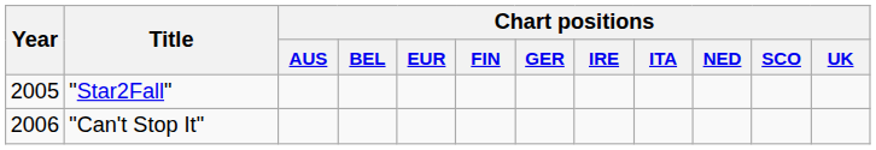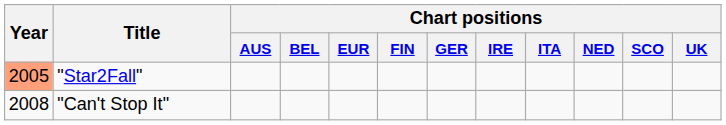 <table class="wikitable">
 <tr>
 <th width="3" rowspan="2"><strong>Year</strong></th>
 <th width="150" rowspan="2"><strong>Title</strong></th>
 <th colspan="10"><strong>Chart positions</strong></th>
 </tr>
 <tr>
 <th width="36"><small><a href='#'>AUS</a></small><br></th>
 <th width="36"><small><a href='#'>BEL</a></small><br></th>
 <th width="36"><small><a href='#'>EUR</a></small><br></th>
 <th width="36"><small><a href='#'>FIN</a></small><br></th>
 <th width="36"><small><a href='#'>GER</a></small><br></th>
 <th width="36"><small><a href='#'>IRE</a></small><br></th>
 <th width="36"><small><a href='#'>ITA</a></small><br></th>
 <th width="36"><small><a href='#'>NED</a></small><br></th>
 <th width="36"><small><a href='#'>SCO</a></small><br></th>
 <th width="36"><small><a href='#'>UK</a></small><br></th>
 </tr>
 <tr>
-<td rowspan="1">2005</td>
+<td rowspan="1" style="background: lightsalmon;">2005</td>
 <td>"<a href='#'>Star2Fall</a>"</td>
 <td></td>
 <td></td>
 <td></td>
 <td></td>
 <td></td>
 <td></td>
 <td></td>
 <td></td>
 <td></td>
 <td></td>
 </tr>
 <tr>
-<td align="left" rowspan="1">2006</td>
+<td align="left" rowspan="1">2008</td>
 <td>"Can't Stop It"</td>
 <td></td>
 <td></td>
 <td></td>
 <td></td>
 <td></td>
 <td></td>
 <td></td>
 <td></td>
 <td></td>
 <td></td>
 </tr>
 </table>
